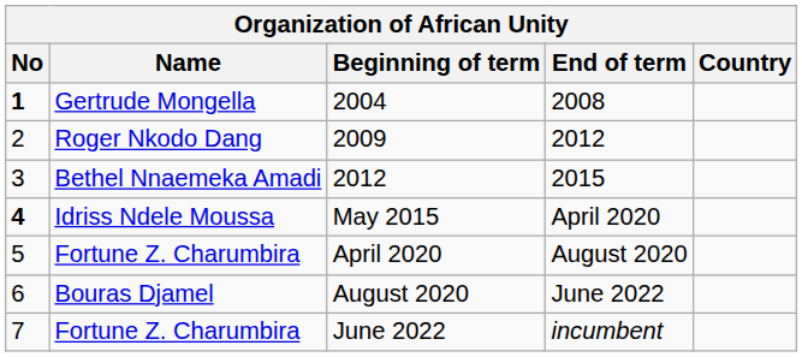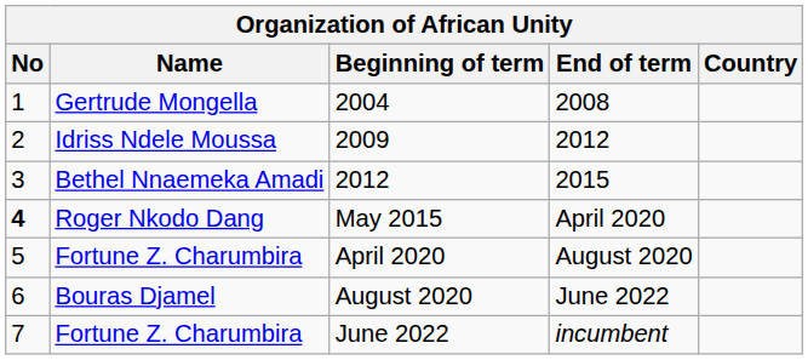 <table class="wikitable">
 <tr valign=top>
 <th colspan="5" align=center>Organization of African Unity</th>
 </tr>
 <tr>
 <th>No</th>
 <th>Name</th>
 <th>Beginning of term</th>
 <th>End of term</th>
 <th>Country</th>
 </tr>
 <tr>
-<td><strong>1</strong></td>
+<td>1</td>
 <td><a href='#'>Gertrude Mongella</a></td>
 <td>2004</td>
 <td>2008</td>
 <td></td>
 </tr>
 <tr>
 <td>2</td>
-<td><a href='#'>Roger Nkodo Dang</a></td>
+<td><a href='#'>Idriss Ndele Moussa</a></td>
 <td>2009</td>
 <td>2012</td>
 <td></td>
 </tr>
 <tr>
 <td>3</td>
 <td><a href='#'>Bethel Nnaemeka Amadi</a></td>
 <td>2012</td>
 <td>2015</td>
 <td></td>
 </tr>
 <tr>
 <td><strong>4</strong></td>
-<td><a href='#'>Idriss Ndele Moussa</a></td>
+<td><a href='#'>Roger Nkodo Dang</a></td>
 <td>May 2015</td>
 <td>April 2020</td>
 <td></td>
 </tr>
 <tr>
 <td>5</td>
 <td><a href='#'>Fortune Z. Charumbira</a></td>
 <td>April 2020</td>
 <td>August 2020</td>
 <td></td>
 </tr>
 <tr>
 <td>6</td>
 <td><a href='#'>Bouras Djamel</a></td>
 <td>August 2020</td>
 <td>June 2022</td>
 <td></td>
 </tr>
 <tr>
 <td>7</td>
 <td><a href='#'>Fortune Z. Charumbira</a></td>
 <td>June 2022</td>
 <td><em>incumbent</em></td>
 <td></td>
 </tr>
 </table>
